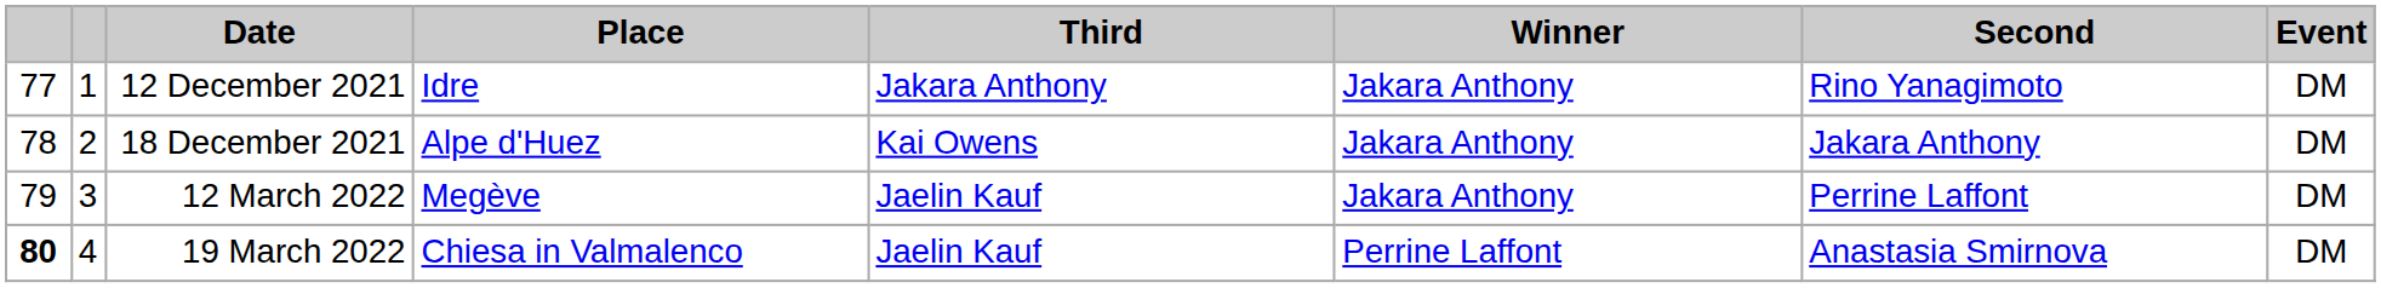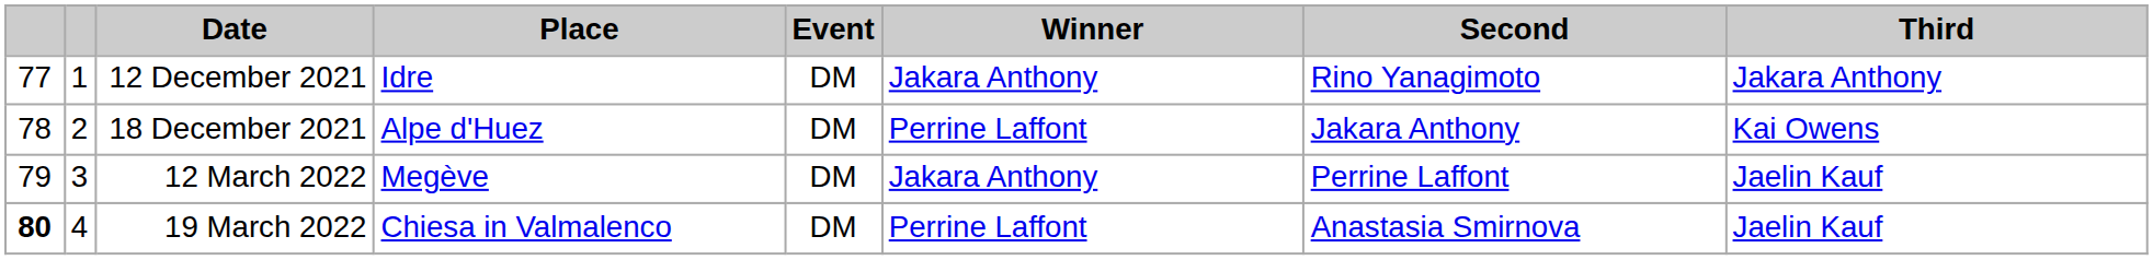 <table class="wikitable plainrowheaders" style="background:#fff; font-size:86%; line-height:16px; border:grey solid 1px; border-collapse:collapse;">
 <tr>
 <th scope="col" style="background:#ccc; width:20px;"></th>
 <th scope="col" style="background:#ccc; width=30 px;"></th>
 <th scope="col" style="background:#ccc; width:120px;">Date</th>
 <th scope="col" style="background:#ccc; width:180px;">Place</th>
-<th scope="col" style="background:#ccc; width:185px;">Third</th>
+<th scope="col" style="background:#ccc; width:15px;">Event</th>
 <th scope="col" style="background:#ccc; width:185px;">Winner</th>
 <th scope="col" style="background:#ccc; width:185px;">Second</th>
-<th scope="col" style="background:#ccc; width:15px;">Event</th>
+<th scope="col" style="background:#ccc; width:185px;">Third</th>
 </tr>
 <tr>
 <td align="center">77</td>
 <td align="center">1</td>
 <td align="right">12 December 2021</td>
 <td> <a href='#'>Idre</a></td>
-<td> <a href='#'>Jakara Anthony</a></td>
+<td align="center">DM</td>
 <td> <a href='#'>Jakara Anthony</a></td>
 <td> <a href='#'>Rino Yanagimoto</a></td>
-<td align="center">DM</td>
+<td> <a href='#'>Jakara Anthony</a></td>
 </tr>
 <tr>
 <td align="center">78</td>
 <td align="center">2</td>
 <td align="right">18 December 2021</td>
 <td> <a href='#'>Alpe d'Huez</a></td>
+<td align="center">DM</td>
+<td> <a href='#'>Perrine Laffont</a></td>
+<td> <a href='#'>Jakara Anthony</a></td>
 <td> <a href='#'>Kai Owens</a></td>
-<td> <a href='#'>Jakara Anthony</a></td>
-<td> <a href='#'>Jakara Anthony</a></td>
-<td align="center">DM</td>
 </tr>
 <tr>
 <td align="center">79</td>
 <td align="center">3</td>
 <td align="right">12 March 2022</td>
 <td> <a href='#'>Megève</a></td>
-<td> <a href='#'>Jaelin Kauf</a></td>
+<td align="center">DM</td>
 <td> <a href='#'>Jakara Anthony</a></td>
 <td> <a href='#'>Perrine Laffont</a></td>
-<td align="center">DM</td>
+<td> <a href='#'>Jaelin Kauf</a></td>
 </tr>
 <tr>
 <td align="center"><strong>80</strong></td>
 <td align="center">4</td>
 <td align="right">19 March 2022</td>
 <td> <a href='#'>Chiesa in Valmalenco</a></td>
-<td> <a href='#'>Jaelin Kauf</a></td>
+<td align="center">DM</td>
 <td> <a href='#'>Perrine Laffont</a></td>
 <td> <a href='#'>Anastasia Smirnova</a></td>
-<td align="center">DM</td>
+<td> <a href='#'>Jaelin Kauf</a></td>
 </tr>
 </table>
